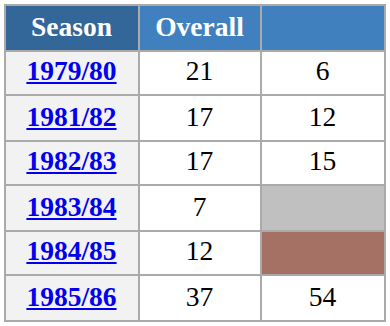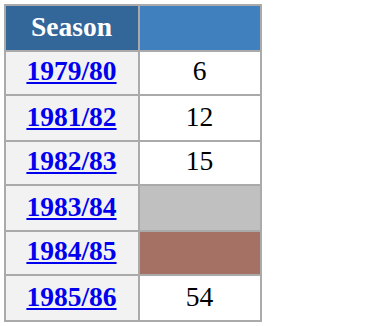 <table class="wikitable" style="font-size:86%; text-align:center; border:grey solid 1px; border-collapse:collapse; background:#ffffff;">
 <tr>
 <th style="background-color:#369; color:white; width:60px;"> Season </th>
-<th style="background-color:#4180be; color:white; width:55px;">Overall</th>
 <th style="background-color:#4180be; color:white; width:55px;"></th>
 </tr>
 <tr>
 <th scope=row align=center><a href='#'>1979/80</a></th>
-<td align=center>21</td>
 <td align=center>6</td>
 </tr>
 <tr>
 <th scope=row align=center><a href='#'>1981/82</a></th>
-<td align=center>17</td>
 <td align=center>12</td>
 </tr>
 <tr>
 <th scope=row align=center><a href='#'>1982/83</a></th>
-<td align=center>17</td>
 <td align=center>15</td>
 </tr>
 <tr>
 <th scope=row align=center><a href='#'>1983/84</a></th>
-<td align=center>7</td>
 <td align=center bgcolor=silver></td>
 </tr>
 <tr>
 <th scope=row align=center><a href='#'>1984/85</a></th>
-<td align=center>12</td>
 <td align=center bgcolor=#A57164></td>
 </tr>
 <tr>
 <th scope=row align=center><a href='#'>1985/86</a></th>
-<td align=center>37</td>
 <td align=center>54</td>
 </tr>
 </table>
